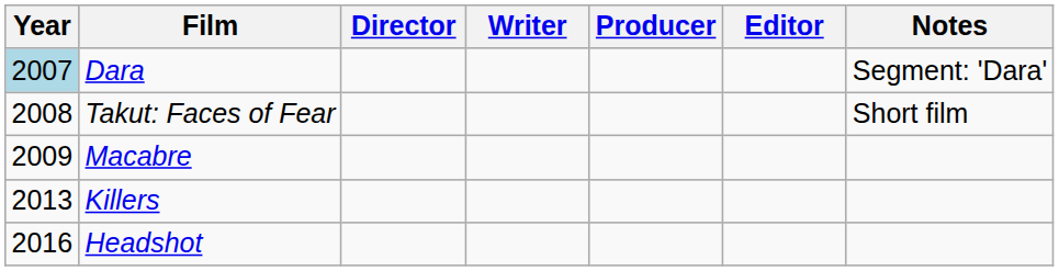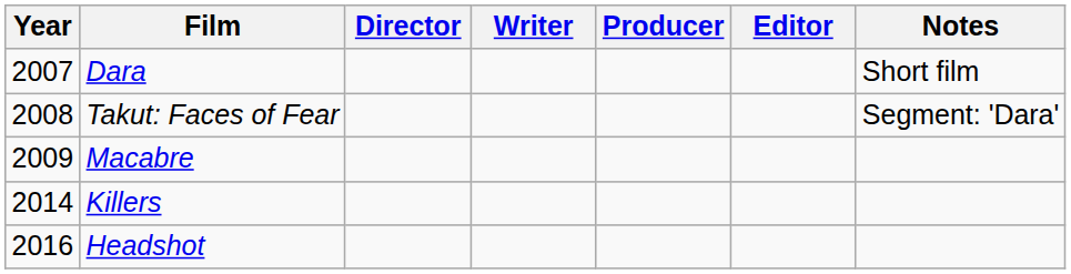 <table class="wikitable">
 <tr>
 <th>Year</th>
 <th>Film</th>
 <th width="65"><a href='#'>Director</a></th>
 <th width="65"><a href='#'>Writer</a></th>
 <th width="65"><a href='#'>Producer</a></th>
 <th width="65"><a href='#'>Editor</a></th>
 <th scope="col">Notes</th>
 </tr>
 <tr>
-<td style="background: lightblue;">2007</td>
+<td>2007</td>
 <td><em><a href='#'>Dara</a></em></td>
 <td></td>
 <td></td>
 <td></td>
 <td></td>
-<td>Segment: 'Dara'</td>
+<td>Short film</td>
 </tr>
 <tr>
 <td>2008</td>
 <td><em>Takut: Faces of Fear</em></td>
 <td></td>
 <td></td>
 <td></td>
 <td></td>
-<td>Short film</td>
+<td>Segment: 'Dara'</td>
 </tr>
 <tr>
 <td>2009</td>
 <td><em><a href='#'>Macabre</a></em></td>
 <td></td>
 <td></td>
 <td></td>
 <td></td>
 <td></td>
 </tr>
 <tr>
-<td>2013</td>
+<td>2014</td>
 <td><em><a href='#'>Killers</a></em></td>
 <td></td>
 <td></td>
 <td></td>
 <td></td>
 <td></td>
 </tr>
 <tr>
 <td>2016</td>
 <td><em><a href='#'>Headshot</a></em></td>
 <td></td>
 <td></td>
 <td></td>
 <td></td>
 <td></td>
 </tr>
 </table>
